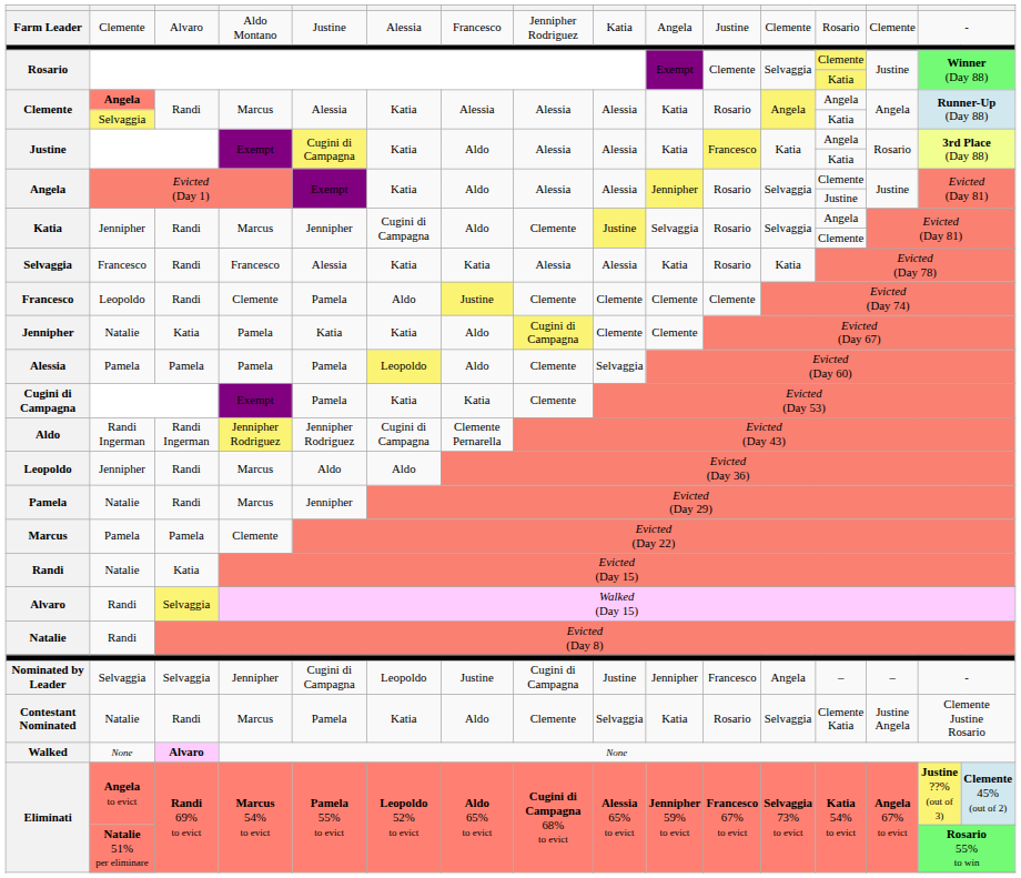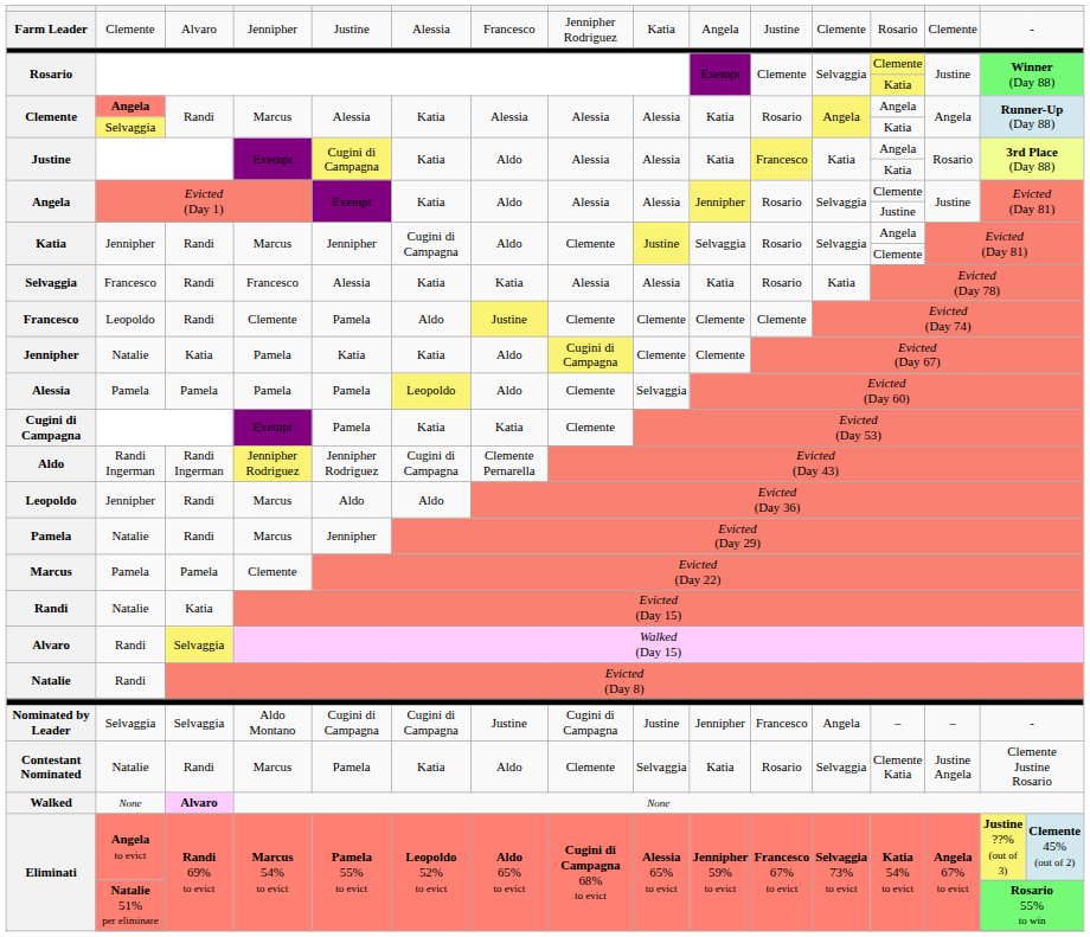 <table class="wikitable" style="font-size:90%; text-align:center; width: 96%; margin-left: auto; margin-right: auto;">
 <tr>
 <th></th>
 <th></th>
 <th></th>
 <th></th>
 <th></th>
 <th></th>
 <th></th>
 <th></th>
 <th></th>
 <th></th>
 <th></th>
 <th colspan="2"></th>
 <th></th>
 <th colspan=2></th>
 </tr>
 <tr>
 <th>Farm Leader</th>
 <td>Clemente</td>
 <td>Alvaro</td>
-<td>Aldo<br> Montano</td>
+<td>Jennipher</td>
 <td>Justine</td>
 <td>Alessia</td>
 <td>Francesco</td>
 <td>Jennipher Rodriguez</td>
 <td>Katia</td>
 <td>Angela</td>
 <td>Justine</td>
 <td>Clemente</td>
 <td>Rosario</td>
 <td>Clemente</td>
 <td colspan=2>-</td>
 </tr>
 <tr>
 <th style="background:#000000;" colspan="16"></th>
 </tr>
 <tr>
 <th rowspan=2>Rosario</th>
 <td style="background:#ffffff;" colspan="8" rowspan=2></td>
 <td style="background:#800080;" rowspan=2><span>Exempt</span></td>
 <td rowspan=2>Clemente</td>
 <td rowspan=2>Selvaggia</td>
 <td style="background:#FBF373;">Clemente</td>
 <td rowspan=2>Justine</td>
 <td style="background:#73FB76;" colspan=2 rowspan=2><strong>Winner</strong><br>(Day 88)</td>
 </tr>
 <tr>
 <td style="background:#FBF373;">Katia</td>
 </tr>
 <tr>
 <th rowspan=2>Clemente</th>
 <td style="background:#FF8072"><strong>Angela</strong></td>
 <td rowspan=2>Randi</td>
 <td rowspan=2>Marcus</td>
 <td rowspan=2>Alessia</td>
 <td rowspan=2>Katia</td>
 <td rowspan=2>Alessia</td>
 <td rowspan=2>Alessia</td>
 <td rowspan=2>Alessia</td>
 <td rowspan=2>Katia</td>
 <td rowspan=2>Rosario</td>
 <td style="background:#FBF373;" rowspan=2>Angela</td>
 <td>Angela</td>
 <td rowspan=2>Angela</td>
 <td style="background:#D1E8EF;" colspan=2 rowspan=2><strong>Runner-Up</strong><br>(Day 88)</td>
 </tr>
 <tr>
 <td style="background:#FBF373;">Selvaggia</td>
 <td>Katia</td>
 </tr>
 <tr>
 <th rowspan=2>Justine</th>
 <td style="background:#ffffff;" colspan="2" rowspan=2></td>
 <td style="background:#800080;" rowspan=2><span>Exempt</span></td>
 <td style="background:#FBF373;" rowspan=2>Cugini di Campagna</td>
 <td rowspan=2>Katia</td>
 <td rowspan=2>Aldo</td>
 <td rowspan=2>Alessia</td>
 <td rowspan=2>Alessia</td>
 <td rowspan=2>Katia</td>
 <td style="background:#FBF373;" rowspan=2>Francesco</td>
 <td rowspan=2>Katia</td>
 <td>Angela</td>
 <td rowspan=2>Rosario</td>
 <td style="background:#F0FF90;" colspan=2 rowspan=2><strong>3rd Place</strong><br>(Day 88)</td>
 </tr>
 <tr>
 <td>Katia</td>
 </tr>
 <tr>
 <th rowspan=2>Angela</th>
 <td style="background:#FA8072; text-align:center" colspan="3" rowspan=2><em>Evicted</em><br>(Day 1)</td>
 <td style="background:#800080;" rowspan=2><span>Exempt</span></td>
 <td rowspan=2>Katia</td>
 <td rowspan=2>Aldo</td>
 <td rowspan=2>Alessia</td>
 <td rowspan=2>Alessia</td>
 <td style="background:#FBF373;" rowspan=2>Jennipher</td>
 <td rowspan=2>Rosario</td>
 <td rowspan=2>Selvaggia</td>
 <td>Clemente</td>
 <td rowspan=2>Justine</td>
 <td style="background:#FA8072; text-align:center" colspan=2 rowspan=2><em>Evicted</em><br>(Day 81)</td>
 </tr>
 <tr>
 <td>Justine</td>
 </tr>
 <tr>
 <th rowspan=2>Katia</th>
 <td rowspan=2>Jennipher</td>
 <td rowspan=2>Randi</td>
 <td rowspan=2>Marcus</td>
 <td rowspan=2>Jennipher</td>
 <td rowspan=2>Cugini di Campagna</td>
 <td rowspan=2>Aldo</td>
 <td rowspan=2>Clemente</td>
 <td style="background:#FBF373;" rowspan=2>Justine</td>
 <td rowspan=2>Selvaggia</td>
 <td rowspan=2>Rosario</td>
 <td rowspan=2>Selvaggia</td>
 <td>Angela</td>
 <td style="background:#FA8072; text-align:center" colspan=3 rowspan=2><em>Evicted</em><br>(Day 81)</td>
 </tr>
 <tr>
 <td>Clemente</td>
 </tr>
 <tr>
 <th>Selvaggia</th>
 <td>Francesco</td>
 <td>Randi</td>
 <td>Francesco</td>
 <td>Alessia</td>
 <td>Katia</td>
 <td>Katia</td>
 <td>Alessia</td>
 <td>Alessia</td>
 <td>Katia</td>
 <td>Rosario</td>
 <td>Katia</td>
 <td style="background:#FA8072; text-align:center" colspan="4"><em>Evicted</em><br>(Day 78)</td>
 </tr>
 <tr>
 <th>Francesco</th>
 <td>Leopoldo</td>
 <td>Randi</td>
 <td>Clemente</td>
 <td>Pamela</td>
 <td>Aldo</td>
 <td style="background:#FBF373;">Justine</td>
 <td>Clemente</td>
 <td>Clemente</td>
 <td>Clemente</td>
 <td>Clemente</td>
 <td style="background:#FA8072; text-align:center" colspan="5"><em>Evicted</em><br>(Day 74)</td>
 </tr>
 <tr>
 <th>Jennipher</th>
 <td>Natalie</td>
 <td>Katia</td>
 <td>Pamela</td>
 <td>Katia</td>
 <td>Katia</td>
 <td>Aldo</td>
 <td style="background:#FBF373;">Cugini di Campagna</td>
 <td>Clemente</td>
 <td>Clemente</td>
 <td style="background:#FA8072; text-align:center" colspan="6"><em>Evicted</em><br>(Day 67)</td>
 </tr>
 <tr>
 <th>Alessia</th>
 <td>Pamela</td>
 <td>Pamela</td>
 <td>Pamela</td>
 <td>Pamela</td>
 <td style="background:#FBF373;">Leopoldo</td>
 <td>Aldo</td>
 <td>Clemente</td>
 <td>Selvaggia</td>
 <td style="background:#FA8072; text-align:center" colspan="7"><em>Evicted</em><br>(Day 60)</td>
 </tr>
 <tr>
 <th>Cugini di Campagna</th>
 <td style="background:#ffffff;" colspan="2"></td>
 <td style="background:#800080;"><span>Exempt</span></td>
 <td>Pamela</td>
 <td>Katia</td>
 <td>Katia</td>
 <td>Clemente</td>
 <td style="background:#FA8072; text-align:center" colspan="8"><em>Evicted</em><br>(Day 53)</td>
 </tr>
 <tr>
 <th>Aldo</th>
 <td>Randi Ingerman</td>
 <td>Randi Ingerman</td>
 <td style="background:#FBF373;">Jennipher Rodriguez</td>
 <td>Jennipher Rodriguez</td>
 <td>Cugini di Campagna</td>
 <td>Clemente Pernarella</td>
 <td style="background:#FA8072; text-align:center" colspan="9"><em>Evicted</em><br>(Day 43)</td>
 </tr>
 <tr>
 <th>Leopoldo</th>
 <td>Jennipher</td>
 <td>Randi</td>
 <td>Marcus</td>
 <td>Aldo</td>
 <td>Aldo</td>
 <td style="background:#FA8072; text-align:center" colspan="10"><em>Evicted</em><br>(Day 36)</td>
 </tr>
 <tr>
 <th>Pamela</th>
 <td>Natalie</td>
 <td>Randi</td>
 <td>Marcus</td>
 <td>Jennipher</td>
 <td style="background:#FA8072; text-align:center" colspan="11"><em>Evicted</em><br>(Day 29)</td>
 </tr>
 <tr>
 <th>Marcus</th>
 <td>Pamela</td>
 <td>Pamela</td>
 <td>Clemente</td>
 <td style="background:#FA8072; text-align:center" colspan="12"><em>Evicted</em><br>(Day 22)</td>
 </tr>
 <tr>
 <th>Randi</th>
 <td>Natalie</td>
 <td>Katia</td>
 <td style="background:#FA8072; text-align:center" colspan="13"><em>Evicted</em><br>(Day 15)</td>
 </tr>
 <tr>
 <th>Alvaro</th>
 <td>Randi</td>
 <td style="background:#FBF373;">Selvaggia</td>
 <td style="background:#ffccff; text-align:center" colspan="13"><em>Walked</em><br>(Day 15)</td>
 </tr>
 <tr>
 <th>Natalie</th>
 <td>Randi</td>
 <td style="background:#FA8072; text-align:center" colspan="14"><em>Evicted</em><br>(Day 8)</td>
 </tr>
 <tr>
 <th style="background:#000000;" colspan="16"></th>
 </tr>
 <tr>
 <th>Nominated by Leader</th>
 <td>Selvaggia</td>
 <td>Selvaggia</td>
-<td>Jennipher</td>
+<td>Aldo<br> Montano</td>
 <td>Cugini di Campagna</td>
-<td>Leopoldo</td>
+<td>Cugini di Campagna</td>
 <td>Justine</td>
 <td>Cugini di Campagna</td>
 <td>Justine</td>
 <td>Jennipher</td>
 <td>Francesco</td>
 <td>Angela</td>
 <td>–</td>
 <td>–</td>
 <td colspan="2">-</td>
 </tr>
 <tr>
 <th>Contestant Nominated</th>
 <td>Natalie</td>
 <td>Randi</td>
 <td>Marcus</td>
 <td>Pamela</td>
 <td>Katia</td>
 <td>Aldo</td>
 <td>Clemente</td>
 <td>Selvaggia</td>
 <td>Katia</td>
 <td>Rosario</td>
 <td>Selvaggia</td>
 <td>Clemente<br>Katia</td>
 <td>Justine<br>Angela</td>
 <td colspan="2">Clemente<br> Justine<br> Rosario</td>
 </tr>
 <tr>
 <th>Walked</th>
 <td><small><em>None</em></small></td>
 <td style="background:#ffccff; text-align:center"><strong>Alvaro</strong></td>
 <td colspan=13><small><em>None</em></small></td>
 </tr>
 <tr>
 <th rowspan=5>Eliminati</th>
 <td style="background:#FF8072"><strong>Angela</strong><br><small>to evict</small></td>
 <td style="background:#FF8072" rowspan=5><strong>Randi </strong><br>69%<br><small>to evict</small></td>
 <td style="background:#FF8072" rowspan=5><strong>Marcus </strong><br>54%<br><small>to evict</small></td>
 <td style="background:#FF8072" rowspan=5><strong>Pamela </strong><br>55%<br><small>to evict</small></td>
 <td style="background:#FF8072" rowspan=5><strong>Leopoldo </strong><br>52%<br><small>to evict</small></td>
 <td style="background:#FF8072" rowspan=5><strong>Aldo </strong><br>65%<br><small>to evict</small></td>
 <td style="background:#FF8072" rowspan=5><strong>Cugini di Campagna</strong><br>68%<br><small>to evict</small></td>
 <td style="background:#FF8072" rowspan=5><strong>Alessia </strong><br>65%<br><small>to evict</small></td>
 <td style="background:#FF8072" rowspan=5><strong>Jennipher </strong><br>59%<br><small>to evict</small></td>
 <td style="background:#FF8072" rowspan=5><strong>Francesco </strong><br>67%<br><small>to evict</small></td>
 <td style="background:#FF8072" rowspan=5><strong>Selvaggia </strong><br>73%<br><small>to evict</small></td>
 <td style="background:#FF8072" rowspan=5><strong>Katia </strong><br>54%<br><small>to evict</small></td>
 <td style="background:#FF8072" rowspan=5><strong>Angela </strong><br>67%<br><small>to evict</small></td>
 <td style="background:#FBF373"><strong>Justine </strong><br>??%<br><small>(out of 3)</small></td>
 <td style="background:#D1E8EF"><strong>Clemente </strong><br>45%<br><small>(out of 2)</small></td>
 </tr>
 <tr>
 <td style="background:#FF8072"><strong>Natalie </strong> <br>51%<small> <br>per eliminare</small></td>
 <td style="background:#73FB76" colspan="2"><strong>Rosario </strong><br>55%<br><small>to win</small></td>
 </tr>
 <tr>
 </tr>
 </table>
